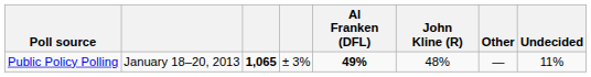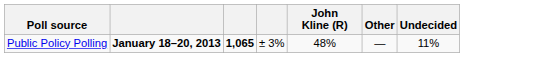 <table class="wikitable" style="text-align:center">
 <tr valign= bottom>
 <th>Poll source</th>
 <th></th>
 <th></th>
 <th></th>
-<th style="width:100px;">Al<br>Franken (DFL)</th>
 <th style="width:100px;">John<br>Kline (R)</th>
 <th>Other</th>
 <th>Undecided</th>
 </tr>
 <tr>
 <td align=left><a href='#'>Public Policy Polling</a></td>
-<td>January 18–20, 2013</td>
+<td><strong>January 18–20, 2013</strong></td>
 <td><strong>1,065</strong></td>
 <td>± 3%</td>
-<td><strong>49%</strong></td>
 <td>48%</td>
 <td>—</td>
 <td>11%</td>
 </tr>
 </table>
